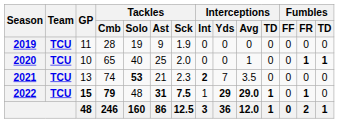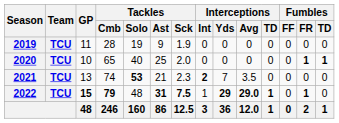 <table class="wikitable" style="text-align:center;">
 <tr>
 <th rowspan="2">Season</th>
 <th rowspan="2">Team</th>
 <th rowspan="2">GP</th>
 <th colspan="4">Tackles</th>
 <th colspan="4">Interceptions</th>
 <th colspan="3">Fumbles</th>
 </tr>
 <tr>
 <th>Cmb</th>
 <th>Solo</th>
 <th>Ast</th>
 <th>Sck</th>
 <th>Int</th>
 <th>Yds</th>
 <th>Avg</th>
 <th>TD</th>
 <th>FF</th>
 <th>FR</th>
 <th>TD</th>
 </tr>
 <tr>
 <th><a href='#'>2019</a></th>
 <th><a href='#'>TCU</a></th>
 <td>11</td>
 <td>28</td>
 <td>19</td>
 <td>9</td>
 <td>1.9</td>
 <td>0</td>
 <td>0</td>
 <td>0</td>
 <td>0</td>
 <td>0</td>
 <td>0</td>
 <td>0</td>
 </tr>
 <tr>
 <th><a href='#'>2020</a></th>
 <th><a href='#'>TCU</a></th>
 <td>10</td>
 <td>65</td>
 <td>40</td>
 <td>25</td>
 <td>2.0</td>
 <td>0</td>
 <td>0</td>
-<td>1</td>
+<td>0</td>
 <td>0</td>
 <td>0</td>
 <td><strong>1</strong></td>
 <td><strong>1</strong></td>
 </tr>
 <tr>
 <th><a href='#'>2021</a></th>
 <th><a href='#'>TCU</a></th>
 <td>13</td>
 <td>74</td>
 <td><strong>53</strong></td>
 <td>21</td>
 <td>2.3</td>
 <td><strong>2</strong></td>
 <td>7</td>
 <td>3.5</td>
 <td>0</td>
 <td>0</td>
 <td>0</td>
 <td>0</td>
 </tr>
 <tr>
 <th><a href='#'>2022</a></th>
 <th><a href='#'>TCU</a></th>
 <td><strong>15</strong></td>
 <td><strong>79</strong></td>
 <td>48</td>
 <td><strong>31</strong></td>
 <td><strong>7.5</strong></td>
 <td>1</td>
 <td><strong>29</strong></td>
 <td><strong>29.0</strong></td>
 <td><strong>1</strong></td>
 <td>0</td>
 <td><strong>1</strong></td>
 <td>0</td>
 </tr>
 <tr>
 <th colspan="2"></th>
 <th>48</th>
 <th>246</th>
 <th>160</th>
 <th>86</th>
 <th>12.5</th>
 <th>3</th>
 <th>36</th>
 <th>12.0</th>
 <th>1</th>
 <th>0</th>
 <th>2</th>
 <th>1</th>
 </tr>
 </table>
